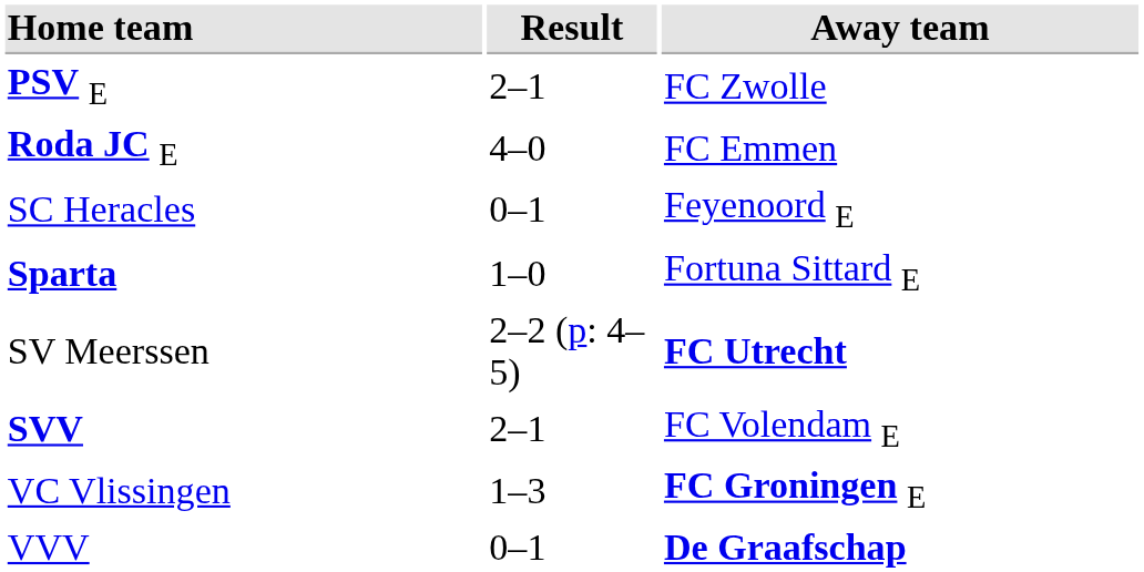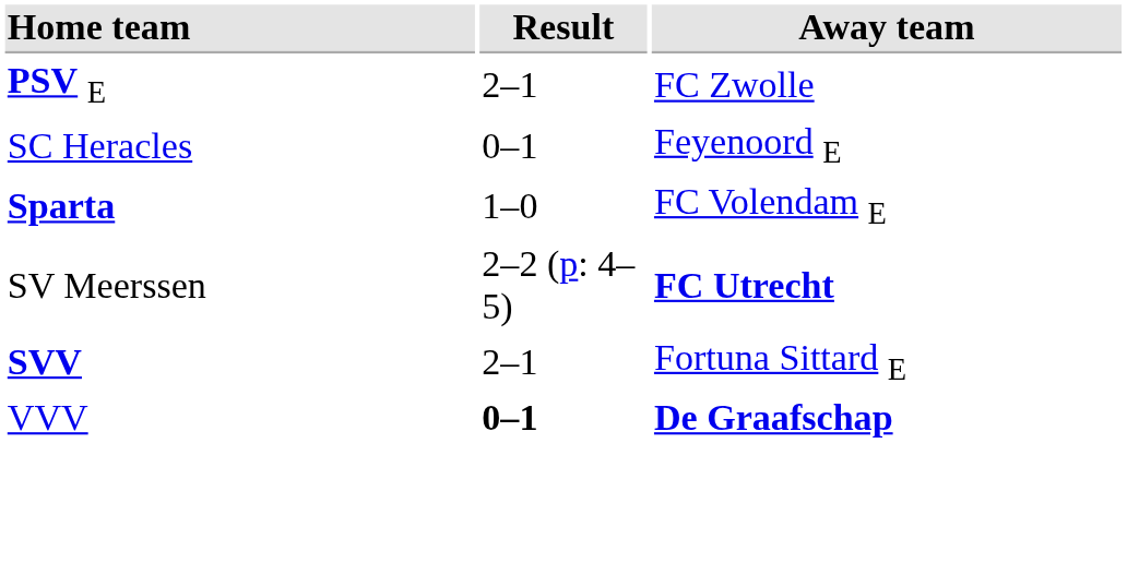 <table style="float:right;">
 <tr bgcolor="#E4E4E4">
 <th style="border-bottom:1px solid #AAAAAA" width="200" align="left">Home team</th>
 <th style="border-bottom:1px solid #AAAAAA" width="70" align="center">Result</th>
 <th style="border-bottom:1px solid #AAAAAA" width="200">Away team</th>
 </tr>
 <tr>
 <td><strong><a href='#'>PSV</a></strong> <sub>E</sub></td>
 <td>2–1</td>
 <td><a href='#'>FC Zwolle</a></td>
 </tr>
 <tr>
-<td><strong><a href='#'>Roda JC</a></strong> <sub>E</sub></td>
-<td>4–0</td>
-<td><a href='#'>FC Emmen</a></td>
-</tr>
-<tr>
 <td><a href='#'>SC Heracles</a></td>
 <td>0–1</td>
 <td><a href='#'>Feyenoord</a> <sub>E</sub></td>
 </tr>
 <tr>
 <td><strong><a href='#'>Sparta</a></strong></td>
 <td>1–0</td>
-<td><a href='#'>Fortuna Sittard</a> <sub>E</sub></td>
+<td><a href='#'>FC Volendam</a> <sub>E</sub></td>
 </tr>
 <tr>
 <td>SV Meerssen</td>
 <td>2–2 (<a href='#'>p</a>: 4–5)</td>
 <td><strong><a href='#'>FC Utrecht</a></strong></td>
 </tr>
 <tr>
 <td><strong><a href='#'>SVV</a></strong></td>
 <td>2–1</td>
-<td><a href='#'>FC Volendam</a> <sub>E</sub></td>
-</tr>
-<tr>
-<td><a href='#'>VC Vlissingen</a></td>
-<td>1–3</td>
-<td><strong><a href='#'>FC Groningen</a></strong> <sub>E</sub></td>
+<td><a href='#'>Fortuna Sittard</a> <sub>E</sub></td>
 </tr>
 <tr>
 <td><a href='#'>VVV</a></td>
-<td>0–1</td>
+<td><strong>0–1</strong></td>
 <td><strong><a href='#'>De Graafschap</a></strong></td>
 </tr>
 </table>
